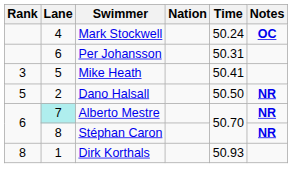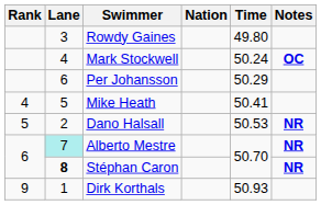 <table class="wikitable sortable" style="text-align:center">
 <tr>
 <th>Rank</th>
 <th>Lane</th>
 <th>Swimmer</th>
 <th>Nation</th>
 <th>Time</th>
 <th>Notes</th>
+</tr>
+<tr>
+<td></td>
+<td>3</td>
+<td align=left><a href='#'>Rowdy Gaines</a></td>
+<td align=left></td>
+<td>49.80</td>
+<td></td>
 </tr>
 <tr>
 <td></td>
 <td>4</td>
 <td align=left><a href='#'>Mark Stockwell</a></td>
 <td align=left></td>
 <td>50.24</td>
 <td><strong><a href='#'>OC</a></strong></td>
 </tr>
 <tr>
 <td></td>
 <td>6</td>
 <td align=left><a href='#'>Per Johansson</a></td>
 <td align=left></td>
-<td>50.31</td>
+<td>50.29</td>
 <td></td>
 </tr>
 <tr>
-<td>3</td>
+<td>4</td>
 <td>5</td>
 <td align=left><a href='#'>Mike Heath</a></td>
 <td align=left></td>
 <td>50.41</td>
 <td></td>
 </tr>
 <tr>
 <td>5</td>
 <td>2</td>
 <td align=left><a href='#'>Dano Halsall</a></td>
 <td align=left></td>
-<td>50.50</td>
+<td>50.53</td>
 <td><strong><a href='#'>NR</a></strong></td>
 </tr>
 <tr>
 <td rowspan=2>6</td>
 <td style="background: paleturquoise;">7</td>
 <td align=left><a href='#'>Alberto Mestre</a></td>
 <td align=left></td>
 <td rowspan=2>50.70</td>
 <td><strong><a href='#'>NR</a></strong></td>
 </tr>
 <tr>
-<td>8</td>
+<td><strong>8</strong></td>
 <td align=left><a href='#'>Stéphan Caron</a></td>
 <td align=left></td>
 <td><strong><a href='#'>NR</a></strong></td>
 </tr>
 <tr>
-<td>8</td>
+<td>9</td>
 <td>1</td>
 <td align=left><a href='#'>Dirk Korthals</a></td>
 <td align=left></td>
 <td>50.93</td>
 <td></td>
 </tr>
 </table>
